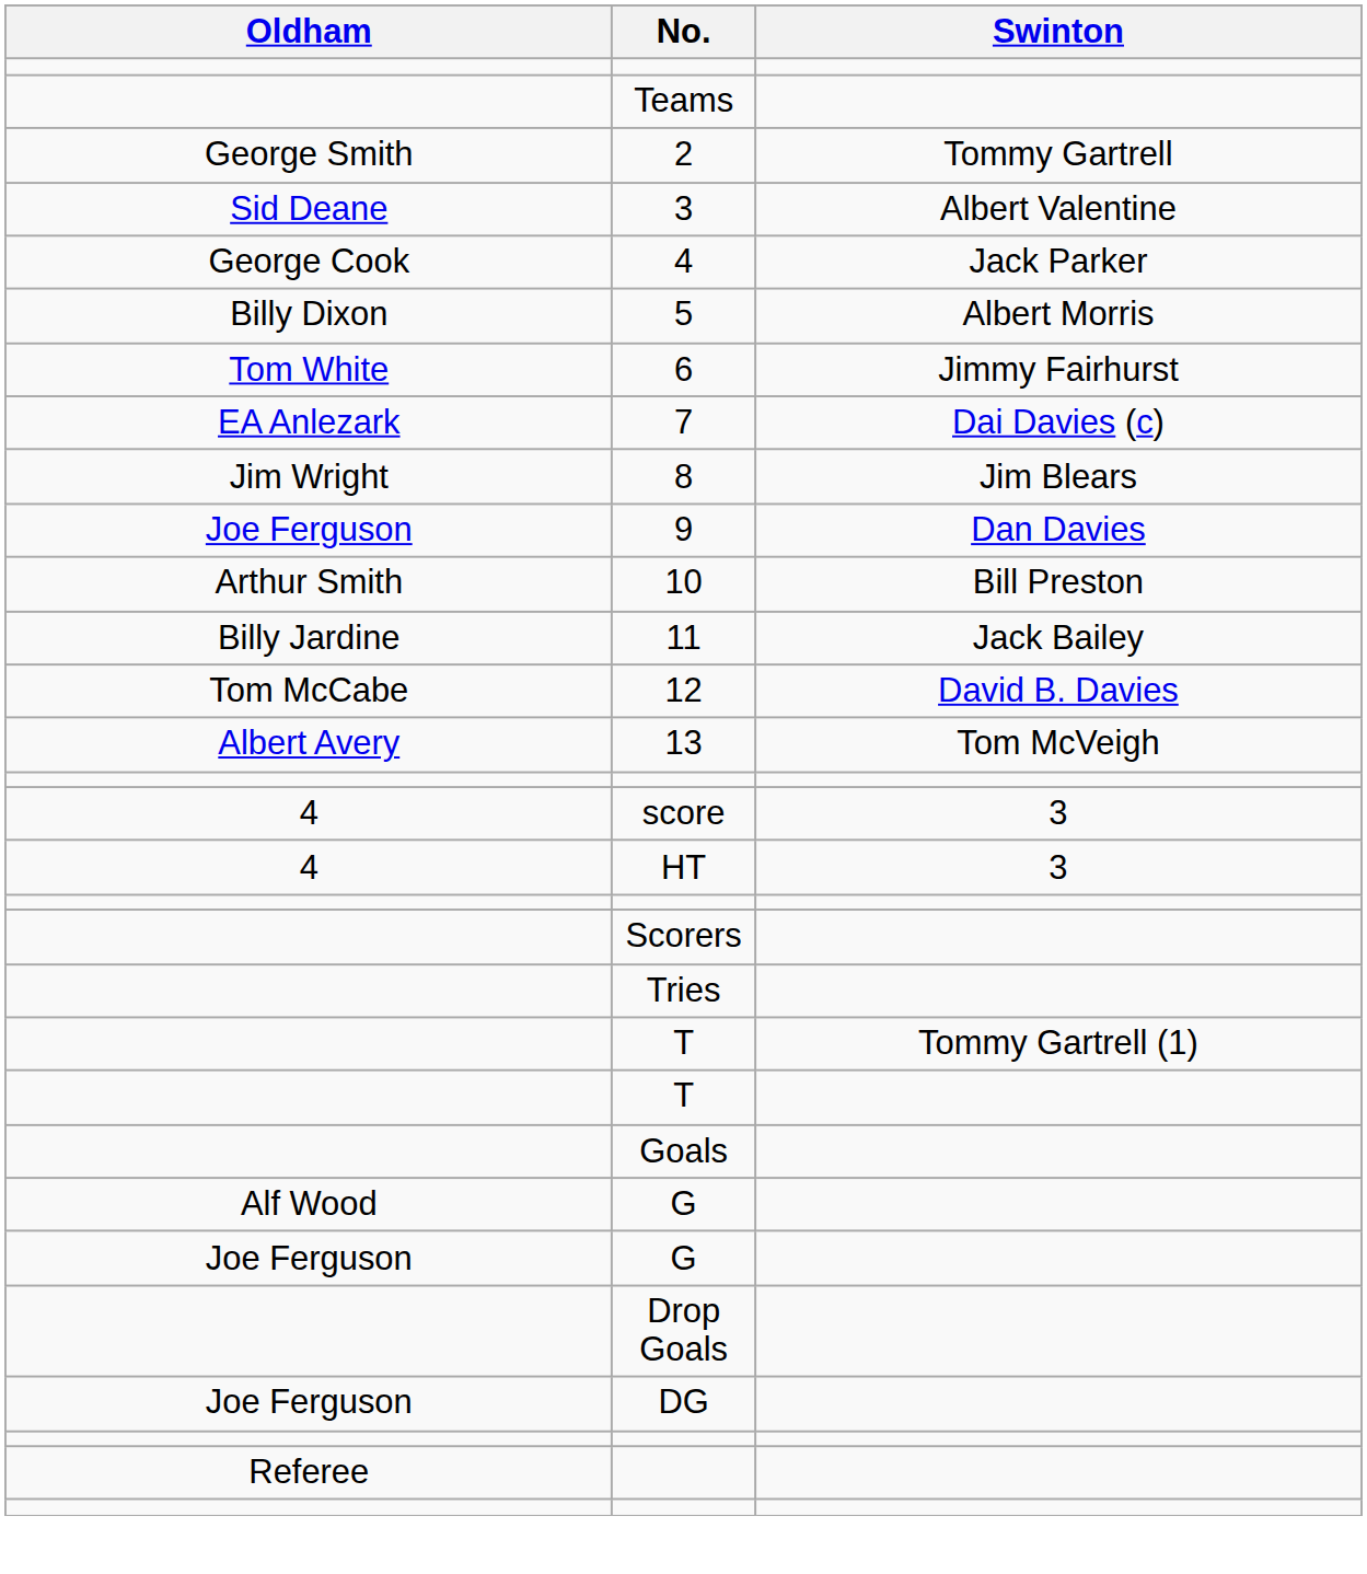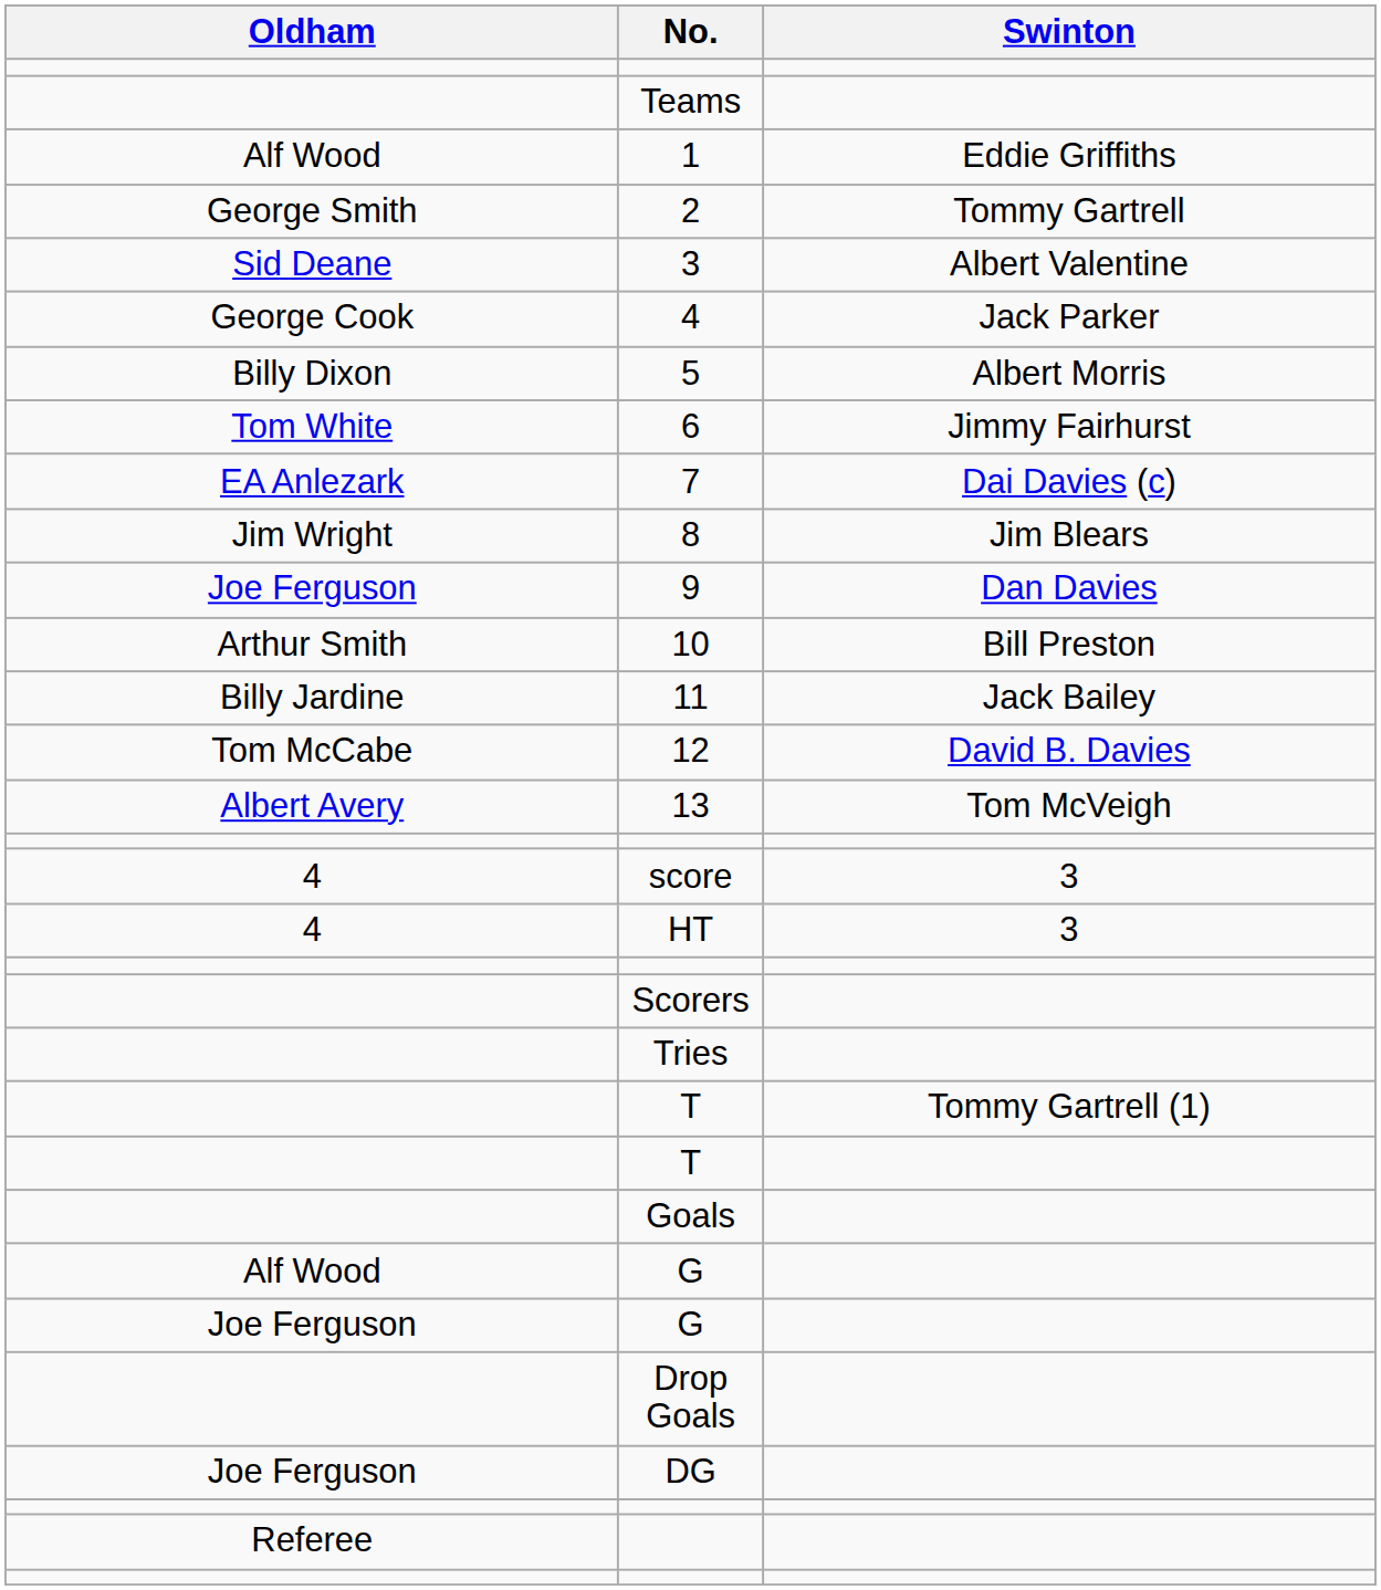 <table class="wikitable" style="text-align:center;">
 <tr>
 <th width=280 abbr="Oldham"><a href='#'>Oldham</a></th>
 <th width=60 abbr="Number">No.</th>
 <th width=280 abbr="Swinton"><a href='#'>Swinton</a></th>
 </tr>
 <tr>
 <td></td>
 <td></td>
 <td></td>
 </tr>
 <tr>
 <td></td>
 <td>Teams</td>
 <td></td>
+</tr>
+<tr>
+<td>Alf Wood</td>
+<td>1</td>
+<td>Eddie Griffiths</td>
 </tr>
 <tr>
 <td>George Smith</td>
 <td>2</td>
 <td>Tommy Gartrell</td>
 </tr>
 <tr>
 <td><a href='#'>Sid Deane</a></td>
 <td>3</td>
 <td>Albert Valentine</td>
 </tr>
 <tr>
 <td>George Cook</td>
 <td>4</td>
 <td>Jack Parker</td>
 </tr>
 <tr>
 <td>Billy Dixon</td>
 <td>5</td>
 <td>Albert Morris</td>
 </tr>
 <tr>
 <td><a href='#'>Tom White</a></td>
 <td>6</td>
 <td>Jimmy Fairhurst</td>
 </tr>
 <tr>
 <td><a href='#'>EA Anlezark</a></td>
 <td>7</td>
 <td><a href='#'>Dai Davies</a> (<a href='#'>c</a>)</td>
 </tr>
 <tr>
 <td>Jim Wright</td>
 <td>8</td>
 <td>Jim Blears</td>
 </tr>
 <tr>
 <td><a href='#'>Joe Ferguson</a></td>
 <td>9</td>
 <td><a href='#'>Dan Davies</a></td>
 </tr>
 <tr>
 <td>Arthur Smith</td>
 <td>10</td>
 <td>Bill Preston</td>
 </tr>
 <tr>
 <td>Billy Jardine</td>
 <td>11</td>
 <td>Jack Bailey</td>
 </tr>
 <tr>
 <td>Tom McCabe</td>
 <td>12</td>
 <td><a href='#'>David B. Davies</a></td>
 </tr>
 <tr>
 <td><a href='#'>Albert Avery</a></td>
 <td>13</td>
 <td>Tom McVeigh</td>
 </tr>
 <tr>
 <td></td>
 <td></td>
 <td></td>
 </tr>
 <tr>
 <td>4</td>
 <td>score</td>
 <td>3</td>
 </tr>
 <tr>
 <td>4</td>
 <td>HT</td>
 <td>3</td>
 </tr>
 <tr>
 <td></td>
 <td></td>
 <td></td>
 </tr>
 <tr>
 <td></td>
 <td>Scorers</td>
 <td></td>
 </tr>
 <tr>
 <td></td>
 <td>Tries</td>
 <td></td>
 </tr>
 <tr>
 <td></td>
 <td>T</td>
 <td>Tommy Gartrell (1)</td>
 </tr>
 <tr>
 <td></td>
 <td>T</td>
 <td></td>
 </tr>
 <tr>
 <td></td>
 <td>Goals</td>
 <td></td>
 </tr>
 <tr>
 <td>Alf Wood</td>
 <td>G</td>
 <td></td>
 </tr>
 <tr>
 <td>Joe Ferguson</td>
 <td>G</td>
 <td></td>
 </tr>
 <tr>
 <td></td>
 <td>Drop Goals</td>
 <td></td>
 </tr>
 <tr>
 <td>Joe Ferguson</td>
 <td>DG</td>
 <td></td>
 </tr>
 <tr>
 <td></td>
 <td></td>
 <td></td>
 </tr>
 <tr>
 <td>Referee</td>
 <td></td>
 <td ()></td>
 </tr>
 <tr>
 <td></td>
 <td></td>
 <td -></td>
 </tr>
 </table>
